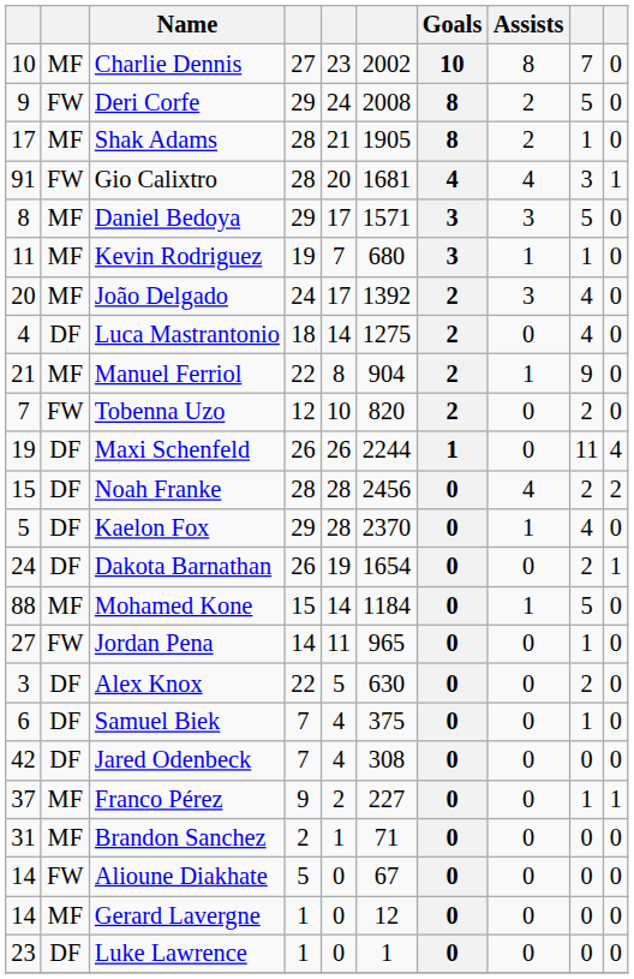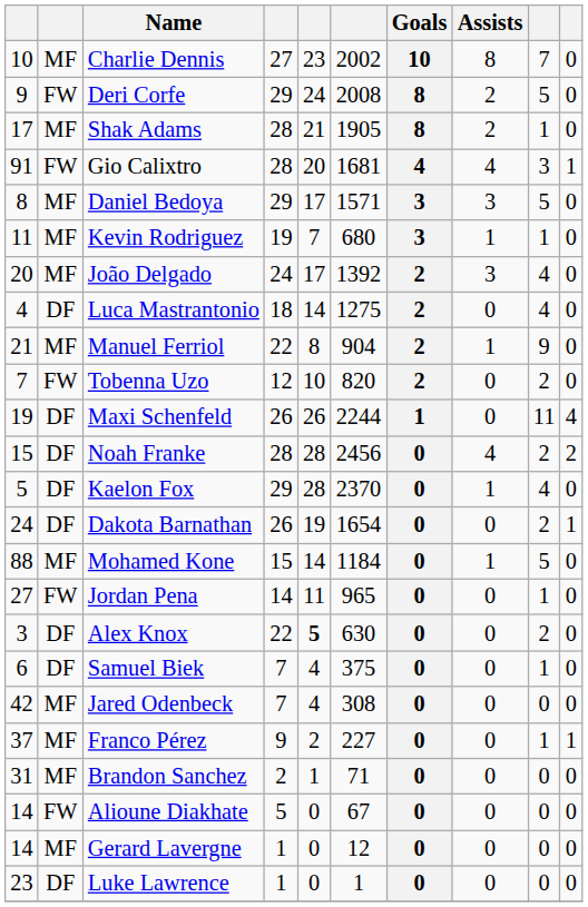 <table class="wikitable sortable" style="text-align:center; font-size:100%;">
 <tr>
 <th></th>
 <th></th>
 <th>Name</th>
 <th></th>
 <th></th>
 <th></th>
 <th>Goals</th>
 <th>Assists</th>
 <th></th>
 <th></th>
 </tr>
 <tr>
 <td>10</td>
 <td>MF</td>
 <td align=left> <a href='#'>Charlie Dennis</a></td>
 <td>27</td>
 <td>23</td>
 <td>2002</td>
 <th>10</th>
 <td>8</td>
 <td>7</td>
 <td>0</td>
 </tr>
 <tr>
 <td>9</td>
 <td>FW</td>
 <td align=left> <a href='#'>Deri Corfe</a></td>
 <td>29</td>
 <td>24</td>
 <td>2008</td>
 <th>8</th>
 <td>2</td>
 <td>5</td>
 <td>0</td>
 </tr>
 <tr>
 <td>17</td>
 <td>MF</td>
 <td align=left> <a href='#'>Shak Adams</a></td>
 <td>28</td>
 <td>21</td>
 <td>1905</td>
 <th>8</th>
 <td>2</td>
 <td>1</td>
 <td>0</td>
 </tr>
 <tr>
 <td>91</td>
 <td>FW</td>
 <td align=left> Gio Calixtro</td>
 <td>28</td>
 <td>20</td>
 <td>1681</td>
 <th>4</th>
 <td>4</td>
 <td>3</td>
 <td>1</td>
 </tr>
 <tr>
 <td>8</td>
 <td>MF</td>
 <td align=left> <a href='#'>Daniel Bedoya</a></td>
 <td>29</td>
 <td>17</td>
 <td>1571</td>
 <th>3</th>
 <td>3</td>
 <td>5</td>
 <td>0</td>
 </tr>
 <tr>
 <td>11</td>
 <td>MF</td>
 <td align=left> <a href='#'>Kevin Rodriguez</a></td>
 <td>19</td>
 <td>7</td>
 <td>680</td>
 <th>3</th>
 <td>1</td>
 <td>1</td>
 <td>0</td>
 </tr>
 <tr>
 <td>20</td>
 <td>MF</td>
 <td align=left> <a href='#'>João Delgado</a></td>
 <td>24</td>
 <td>17</td>
 <td>1392</td>
 <th>2</th>
 <td>3</td>
 <td>4</td>
 <td>0</td>
 </tr>
 <tr>
 <td>4</td>
 <td>DF</td>
 <td align=left> <a href='#'>Luca Mastrantonio</a></td>
 <td>18</td>
 <td>14</td>
 <td>1275</td>
 <th>2</th>
 <td>0</td>
 <td>4</td>
 <td>0</td>
 </tr>
 <tr>
 <td>21</td>
 <td>MF</td>
 <td align=left> <a href='#'>Manuel Ferriol</a></td>
 <td>22</td>
 <td>8</td>
 <td>904</td>
 <th>2</th>
 <td>1</td>
 <td>9</td>
 <td>0</td>
 </tr>
 <tr>
 <td>7</td>
 <td>FW</td>
 <td align=left> <a href='#'>Tobenna Uzo</a></td>
 <td>12</td>
 <td>10</td>
 <td>820</td>
 <th>2</th>
 <td>0</td>
 <td>2</td>
 <td>0</td>
 </tr>
 <tr>
 <td>19</td>
 <td>DF</td>
 <td align=left> <a href='#'>Maxi Schenfeld</a></td>
 <td>26</td>
 <td>26</td>
 <td>2244</td>
 <th>1</th>
 <td>0</td>
 <td>11</td>
 <td>4</td>
 </tr>
 <tr>
 <td>15</td>
 <td>DF</td>
 <td align=left> <a href='#'>Noah Franke</a></td>
 <td>28</td>
 <td>28</td>
 <td>2456</td>
 <th>0</th>
 <td>4</td>
 <td>2</td>
 <td>2</td>
 </tr>
 <tr>
 <td>5</td>
 <td>DF</td>
 <td align=left> <a href='#'>Kaelon Fox</a></td>
 <td>29</td>
 <td>28</td>
 <td>2370</td>
 <th>0</th>
 <td>1</td>
 <td>4</td>
 <td>0</td>
 </tr>
 <tr>
 <td>24</td>
 <td>DF</td>
 <td align=left> <a href='#'>Dakota Barnathan</a></td>
 <td>26</td>
 <td>19</td>
 <td>1654</td>
 <th>0</th>
 <td>0</td>
 <td>2</td>
 <td>1</td>
 </tr>
 <tr>
 <td>88</td>
 <td>MF</td>
 <td align=left> <a href='#'>Mohamed Kone</a></td>
 <td>15</td>
 <td>14</td>
 <td>1184</td>
 <th>0</th>
 <td>1</td>
 <td>5</td>
 <td>0</td>
 </tr>
 <tr>
 <td>27</td>
 <td>FW</td>
 <td align=left> <a href='#'>Jordan Pena</a></td>
 <td>14</td>
 <td>11</td>
 <td>965</td>
 <th>0</th>
 <td>0</td>
 <td>1</td>
 <td>0</td>
 </tr>
 <tr>
 <td>3</td>
 <td>DF</td>
 <td align=left> <a href='#'>Alex Knox</a></td>
 <td>22</td>
-<td>5</td>
+<td><strong>5</strong></td>
 <td>630</td>
 <th>0</th>
 <td>0</td>
 <td>2</td>
 <td>0</td>
 </tr>
 <tr>
 <td>6</td>
 <td>DF</td>
 <td align=left> <a href='#'>Samuel Biek</a></td>
 <td>7</td>
 <td>4</td>
 <td>375</td>
 <th>0</th>
 <td>0</td>
 <td>1</td>
 <td>0</td>
 </tr>
 <tr>
 <td>42</td>
-<td>DF</td>
+<td>MF</td>
 <td align=left> <a href='#'>Jared Odenbeck</a></td>
 <td>7</td>
 <td>4</td>
 <td>308</td>
 <th>0</th>
 <td>0</td>
 <td>0</td>
 <td>0</td>
 </tr>
 <tr>
 <td>37</td>
 <td>MF</td>
 <td align=left> <a href='#'>Franco Pérez</a></td>
 <td>9</td>
 <td>2</td>
 <td>227</td>
 <th>0</th>
 <td>0</td>
 <td>1</td>
 <td>1</td>
 </tr>
 <tr>
 <td>31</td>
 <td>MF</td>
 <td align=left> <a href='#'>Brandon Sanchez</a></td>
 <td>2</td>
 <td>1</td>
 <td>71</td>
 <th>0</th>
 <td>0</td>
 <td>0</td>
 <td>0</td>
 </tr>
 <tr>
 <td>14</td>
 <td>FW</td>
 <td align=left> <a href='#'>Alioune Diakhate</a></td>
 <td>5</td>
 <td>0</td>
 <td>67</td>
 <th>0</th>
 <td>0</td>
 <td>0</td>
 <td>0</td>
 </tr>
 <tr>
 <td>14</td>
 <td>MF</td>
 <td align=left> <a href='#'>Gerard Lavergne</a></td>
 <td>1</td>
 <td>0</td>
 <td>12</td>
 <th>0</th>
 <td>0</td>
 <td>0</td>
 <td>0</td>
 </tr>
 <tr>
 <td>23</td>
 <td>DF</td>
 <td align=left> <a href='#'>Luke Lawrence</a></td>
 <td>1</td>
 <td>0</td>
 <td>1</td>
 <th>0</th>
 <td>0</td>
 <td>0</td>
 <td>0</td>
 </tr>
 <tr>
 </tr>
 </table>
